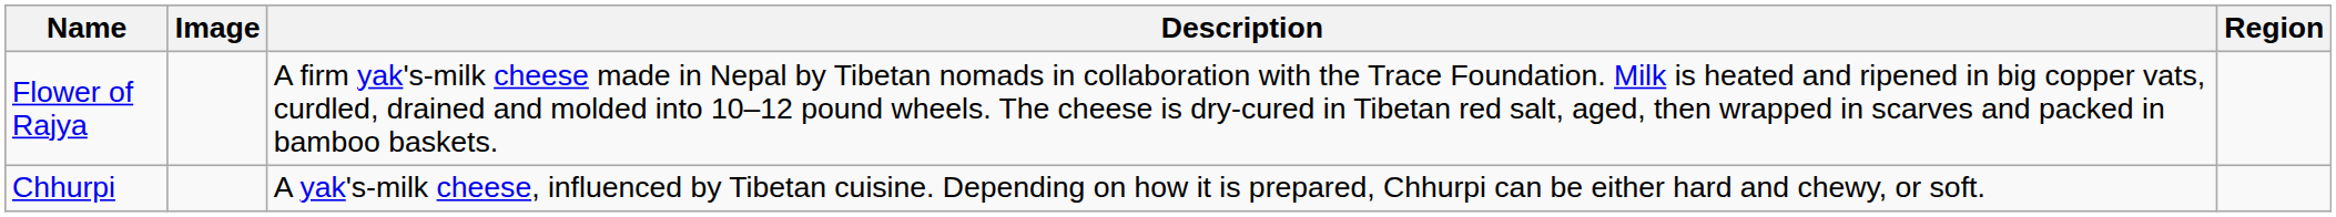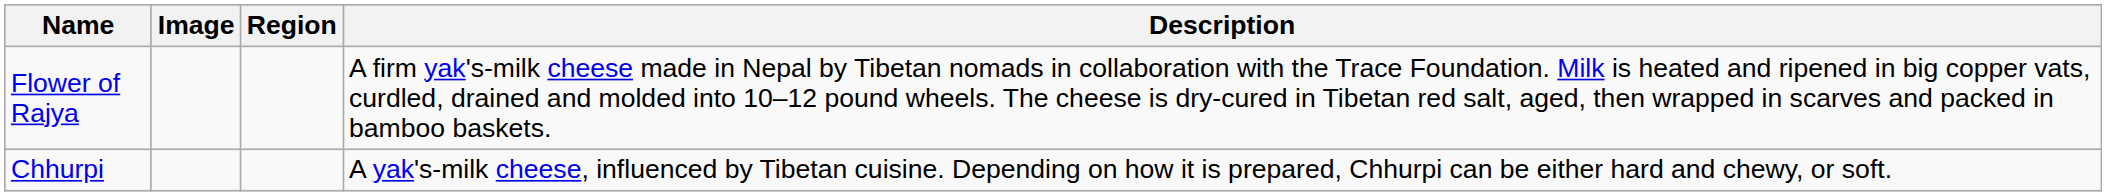 <table class="wikitable sortable" style="width:100%">
 <tr>
 <th>Name</th>
 <th class="unsortable">Image</th>
+<th>Region</th>
 <th>Description</th>
-<th>Region</th>
 </tr>
 <tr>
 <td><a href='#'>Flower of Rajya</a></td>
 <td></td>
+<td></td>
 <td>A firm <a href='#'>yak</a>'s-milk <a href='#'>cheese</a> made in Nepal by Tibetan nomads in collaboration with the Trace Foundation. <a href='#'>Milk</a> is heated and ripened in big copper vats, curdled, drained and molded into 10–12 pound wheels. The cheese is dry-cured in Tibetan red salt, aged, then wrapped in scarves and packed in bamboo baskets.</td>
-<td></td>
 </tr>
 <tr>
 <td><a href='#'>Chhurpi</a></td>
 <td></td>
+<td></td>
 <td>A <a href='#'>yak</a>'s-milk <a href='#'>cheese</a>, influenced by Tibetan cuisine.  Depending on how it is prepared, Chhurpi can be either hard and chewy, or soft.</td>
-<td></td>
 </tr>
 </table>
